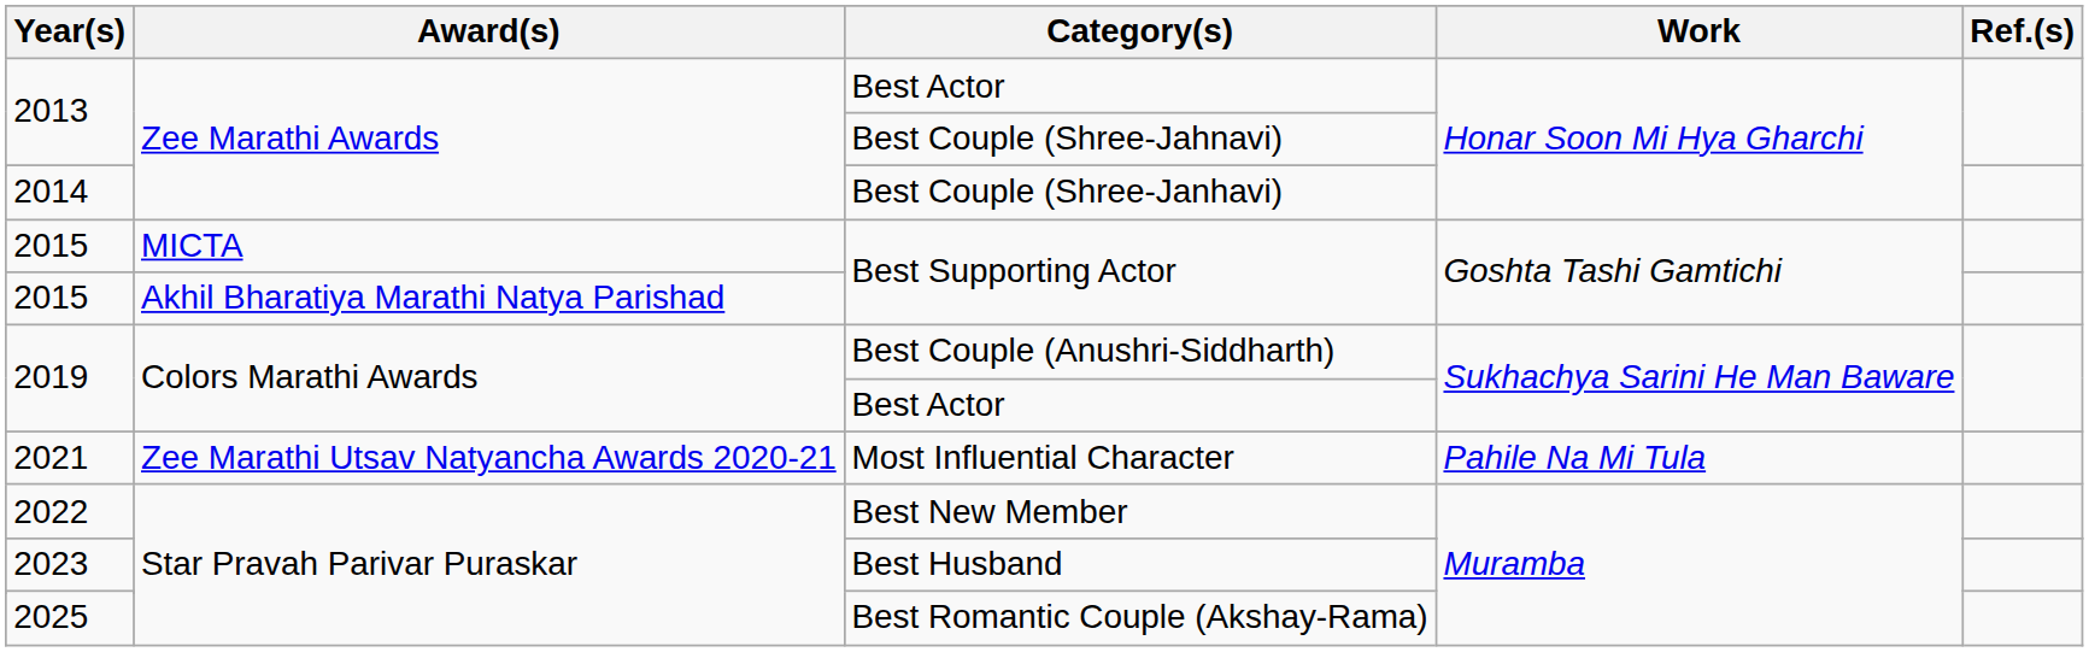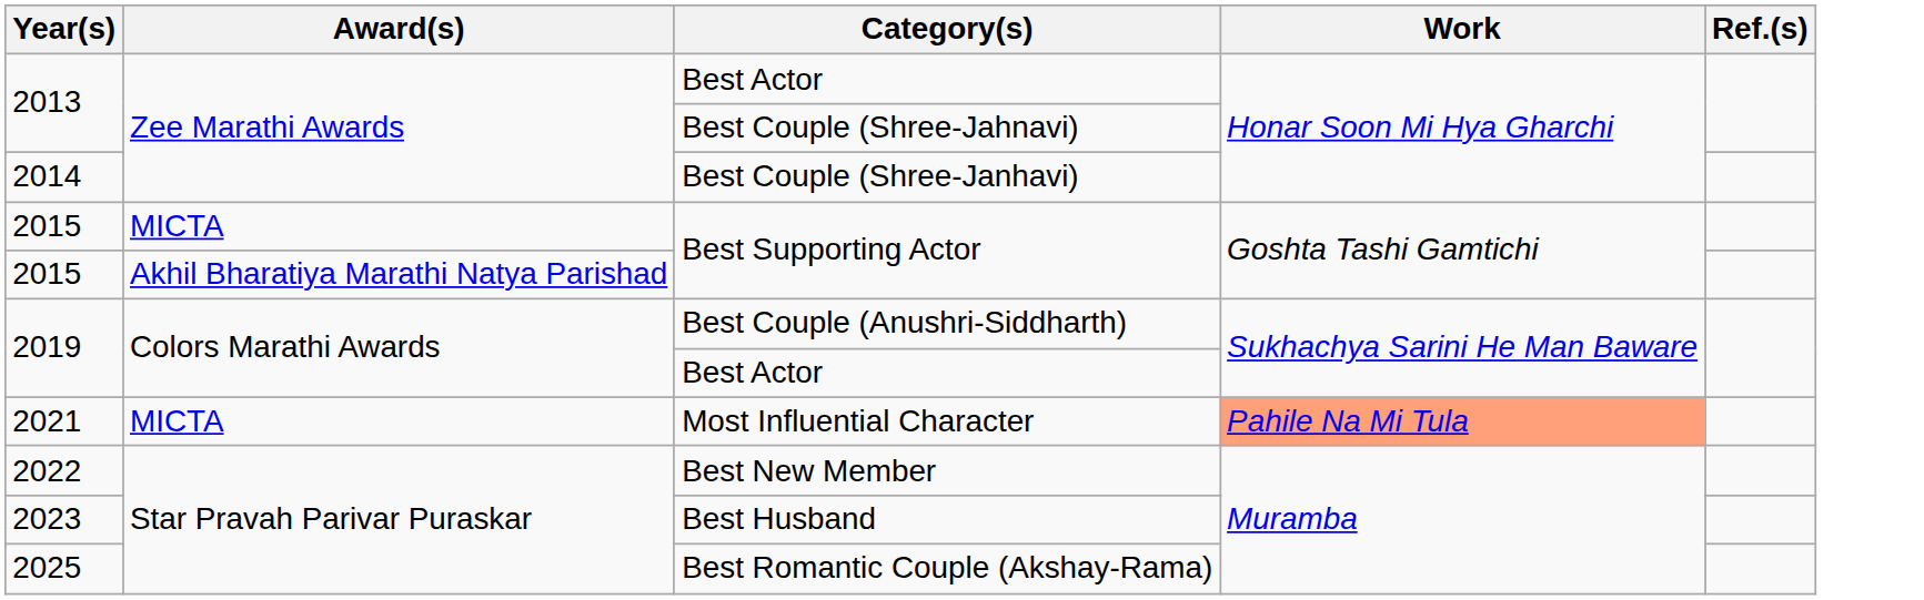 <table class="wikitable sortable">
 <tr>
 <th>Year(s)</th>
 <th>Award(s)</th>
 <th>Category(s)</th>
 <th>Work</th>
 <th>Ref.(s)</th>
 </tr>
 <tr>
 <td rowspan="3">2013</td>
 <td rowspan="4"><a href='#'>Zee Marathi Awards</a></td>
 <td>Best Actor</td>
 <td rowspan="4"><em><a href='#'>Honar Soon Mi Hya Gharchi</a></em></td>
 <td rowspan="2"></td>
 </tr>
 <tr>
 <td>Best Couple (Shree-Jahnavi)</td>
 </tr>
 <tr>
 <td rowspan="2">Best Couple (Shree-Janhavi)</td>
 <td rowspan="2"></td>
 </tr>
 <tr>
 <td>2014</td>
 </tr>
 <tr>
 <td>2015</td>
 <td><a href='#'>MICTA</a></td>
 <td rowspan="2">Best Supporting Actor</td>
 <td rowspan="2"><em>Goshta Tashi Gamtichi</em></td>
 <td></td>
 </tr>
 <tr>
 <td>2015</td>
 <td><a href='#'>Akhil Bharatiya Marathi Natya Parishad</a></td>
 <td></td>
 </tr>
 <tr>
 <td rowspan="2">2019</td>
 <td rowspan="2">Colors Marathi Awards</td>
 <td>Best Couple (Anushri-Siddharth)</td>
 <td rowspan="2"><em><a href='#'>Sukhachya Sarini He Man Baware</a></em></td>
 <td rowspan="2"></td>
 </tr>
 <tr>
 <td>Best Actor</td>
 </tr>
 <tr>
 <td>2021</td>
-<td><a href='#'>Zee Marathi Utsav Natyancha Awards 2020-21</a></td>
+<td><a href='#'>MICTA</a></td>
 <td>Most Influential Character</td>
-<td><em><a href='#'>Pahile Na Mi Tula</a></em></td>
+<td style="background: lightsalmon;"><em><a href='#'>Pahile Na Mi Tula</a></em></td>
 <td></td>
 </tr>
 <tr>
 <td rowspan="2">2022</td>
 <td rowspan="5">Star Pravah Parivar Puraskar</td>
 <td>Best New Member</td>
 <td rowspan="5"><em><a href='#'>Muramba</a></em></td>
 <td></td>
 </tr>
 <tr>
 <td rowspan="2">Best Husband</td>
 <td rowspan="2"></td>
 </tr>
 <tr>
 <td rowspan="2">2023</td>
 </tr>
 <tr>
 <td rowspan="2">Best Romantic Couple (Akshay-Rama)</td>
 <td rowspan="2"></td>
 </tr>
 <tr>
 <td rowspan="2">2025</td>
 </tr>
 </table>
